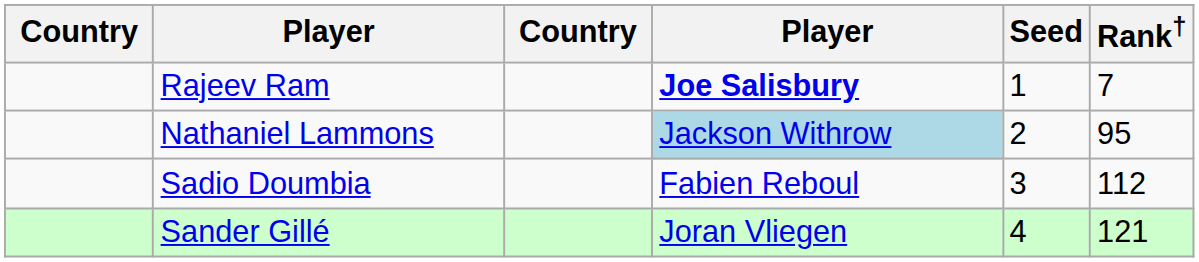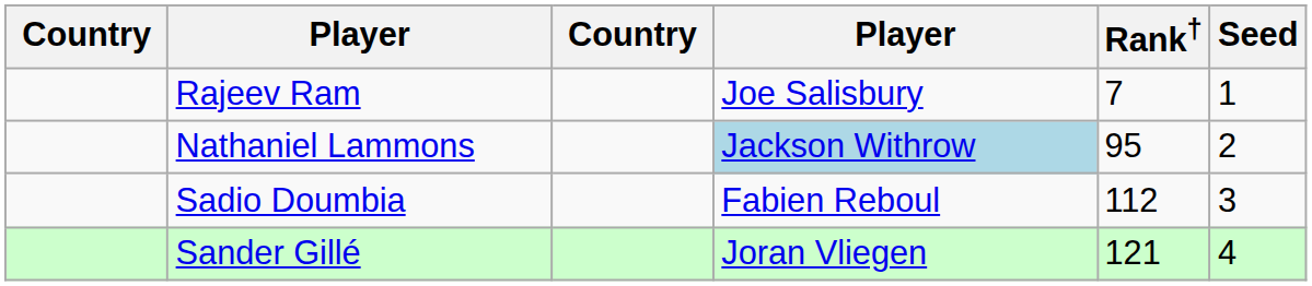 <table class="sortable wikitable">
 <tr>
 <th width="70">Country</th>
 <th width="175">Player</th>
 <th width="70">Country</th>
 <th width="175">Player</th>
+<th>Rank<sup>†</sup></th>
 <th>Seed</th>
-<th>Rank<sup>†</sup></th>
 </tr>
 <tr>
 <td></td>
 <td><a href='#'>Rajeev Ram</a></td>
 <td></td>
-<td><strong><a href='#'>Joe Salisbury</a></strong></td>
+<td><a href='#'>Joe Salisbury</a></td>
+<td>7</td>
 <td>1</td>
-<td>7</td>
 </tr>
 <tr>
 <td></td>
 <td><a href='#'>Nathaniel Lammons</a></td>
 <td></td>
 <td style="background: lightblue;"><a href='#'>Jackson Withrow</a></td>
+<td>95</td>
 <td>2</td>
-<td>95</td>
 </tr>
 <tr>
 <td></td>
 <td><a href='#'>Sadio Doumbia</a></td>
 <td></td>
 <td><a href='#'>Fabien Reboul</a></td>
+<td>112</td>
 <td>3</td>
-<td>112</td>
 </tr>
 <tr bgcolor=#cfc>
 <td></td>
 <td><a href='#'>Sander Gillé</a></td>
 <td></td>
 <td><a href='#'>Joran Vliegen</a></td>
+<td>121</td>
 <td>4</td>
-<td>121</td>
 </tr>
 </table>
